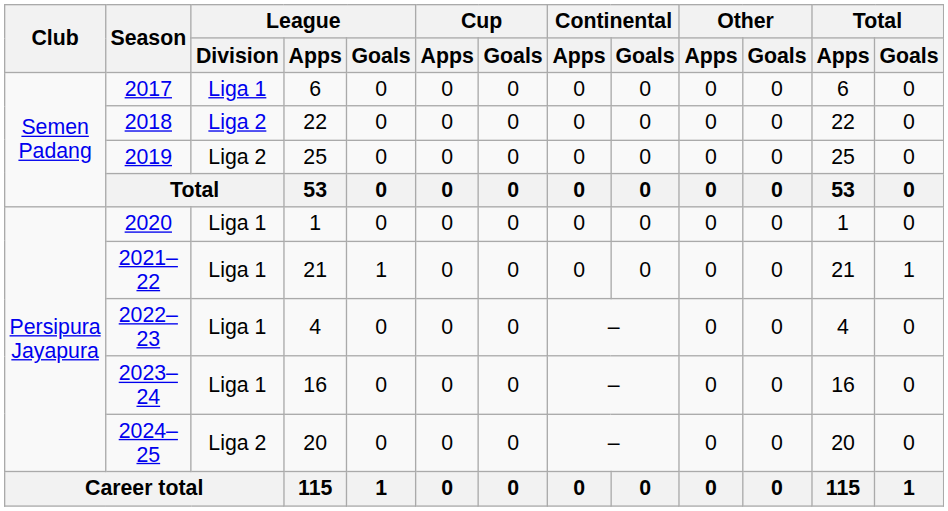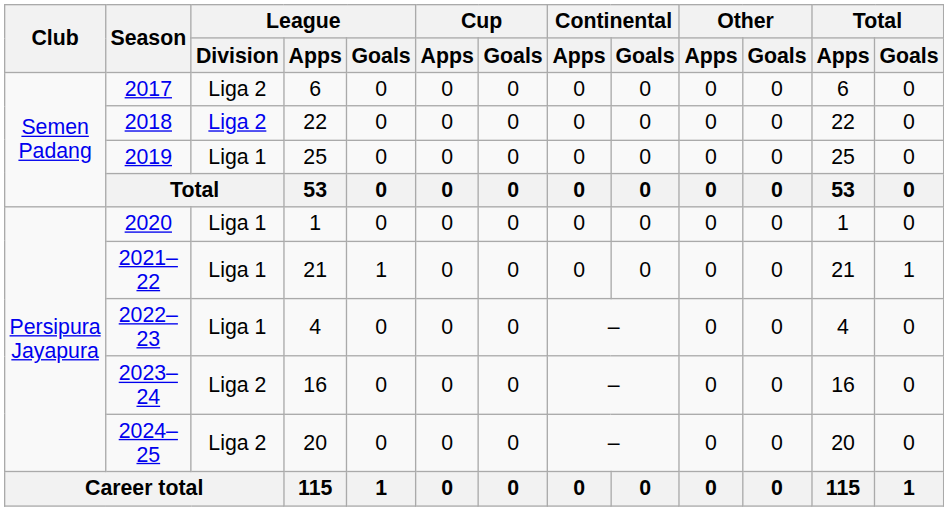 <table class="wikitable" style="text-align:center">
 <tr>
 <th rowspan="2">Club</th>
 <th rowspan="2">Season</th>
 <th colspan="3">League</th>
 <th colspan="2">Cup</th>
 <th colspan="2">Continental</th>
 <th colspan="2">Other</th>
 <th colspan="2">Total</th>
 </tr>
 <tr>
 <th>Division</th>
 <th>Apps</th>
 <th>Goals</th>
 <th>Apps</th>
 <th>Goals</th>
 <th>Apps</th>
 <th>Goals</th>
 <th>Apps</th>
 <th>Goals</th>
 <th>Apps</th>
 <th>Goals</th>
 </tr>
 <tr>
 <td rowspan="4"><a href='#'>Semen Padang</a></td>
 <td><a href='#'>2017</a></td>
-<td><a href='#'>Liga 1</a></td>
+<td rowspan="1" valign="center">Liga 2</td>
 <td>6</td>
 <td>0</td>
 <td>0</td>
 <td>0</td>
 <td>0</td>
 <td>0</td>
 <td>0</td>
 <td>0</td>
 <td>6</td>
 <td>0</td>
 </tr>
 <tr>
 <td><a href='#'>2018</a></td>
 <td><a href='#'>Liga 2</a></td>
 <td>22</td>
 <td>0</td>
 <td>0</td>
 <td>0</td>
 <td>0</td>
 <td>0</td>
 <td>0</td>
 <td>0</td>
 <td>22</td>
 <td>0</td>
 </tr>
 <tr>
 <td><a href='#'>2019</a></td>
-<td rowspan="1" valign="center">Liga 2</td>
+<td>Liga 1</td>
 <td>25</td>
 <td>0</td>
 <td>0</td>
 <td>0</td>
 <td>0</td>
 <td>0</td>
 <td>0</td>
 <td>0</td>
 <td>25</td>
 <td>0</td>
 </tr>
 <tr>
 <th colspan="2">Total</th>
 <th>53</th>
 <th>0</th>
 <th>0</th>
 <th>0</th>
 <th>0</th>
 <th>0</th>
 <th>0</th>
 <th>0</th>
 <th>53</th>
 <th>0</th>
 </tr>
 <tr>
 <td rowspan="5"><a href='#'>Persipura Jayapura</a></td>
 <td><a href='#'>2020</a></td>
 <td rowspan="1">Liga 1</td>
 <td>1</td>
 <td>0</td>
 <td>0</td>
 <td>0</td>
 <td>0</td>
 <td>0</td>
 <td>0</td>
 <td>0</td>
 <td>1</td>
 <td>0</td>
 </tr>
 <tr>
 <td><a href='#'>2021–22</a></td>
 <td rowspan="1">Liga 1</td>
 <td>21</td>
 <td>1</td>
 <td>0</td>
 <td>0</td>
 <td>0</td>
 <td>0</td>
 <td>0</td>
 <td>0</td>
 <td>21</td>
 <td>1</td>
 </tr>
 <tr>
 <td><a href='#'>2022–23</a></td>
 <td rowspan="1">Liga 1</td>
 <td>4</td>
 <td>0</td>
 <td>0</td>
 <td>0</td>
 <td colspan="2">–</td>
 <td>0</td>
 <td>0</td>
 <td>4</td>
 <td>0</td>
 </tr>
 <tr>
 <td><a href='#'>2023–24</a></td>
-<td>Liga 1</td>
+<td rowspan="1" valign="center">Liga 2</td>
 <td>16</td>
 <td>0</td>
 <td>0</td>
 <td>0</td>
 <td colspan="2">–</td>
 <td>0</td>
 <td>0</td>
 <td>16</td>
 <td>0</td>
 </tr>
 <tr>
 <td><a href='#'>2024–25</a></td>
 <td rowspan="1" valign="center">Liga 2</td>
 <td>20</td>
 <td>0</td>
 <td>0</td>
 <td>0</td>
 <td colspan="2">–</td>
 <td>0</td>
 <td>0</td>
 <td>20</td>
 <td>0</td>
 </tr>
 <tr>
 <th colspan="3">Career total</th>
 <th>115</th>
 <th>1</th>
 <th>0</th>
 <th>0</th>
 <th>0</th>
 <th>0</th>
 <th>0</th>
 <th>0</th>
 <th>115</th>
 <th>1</th>
 </tr>
 </table>
